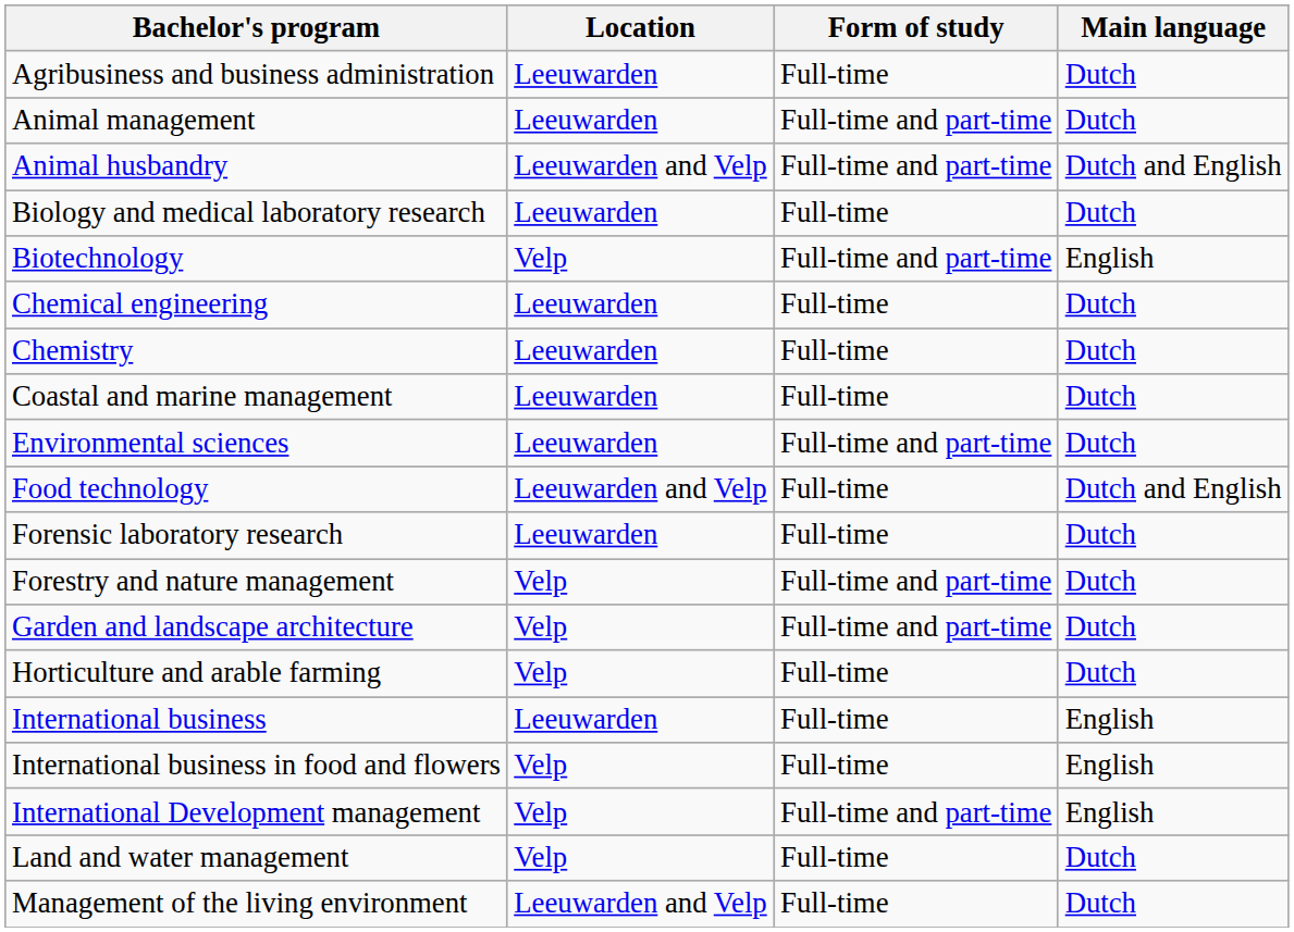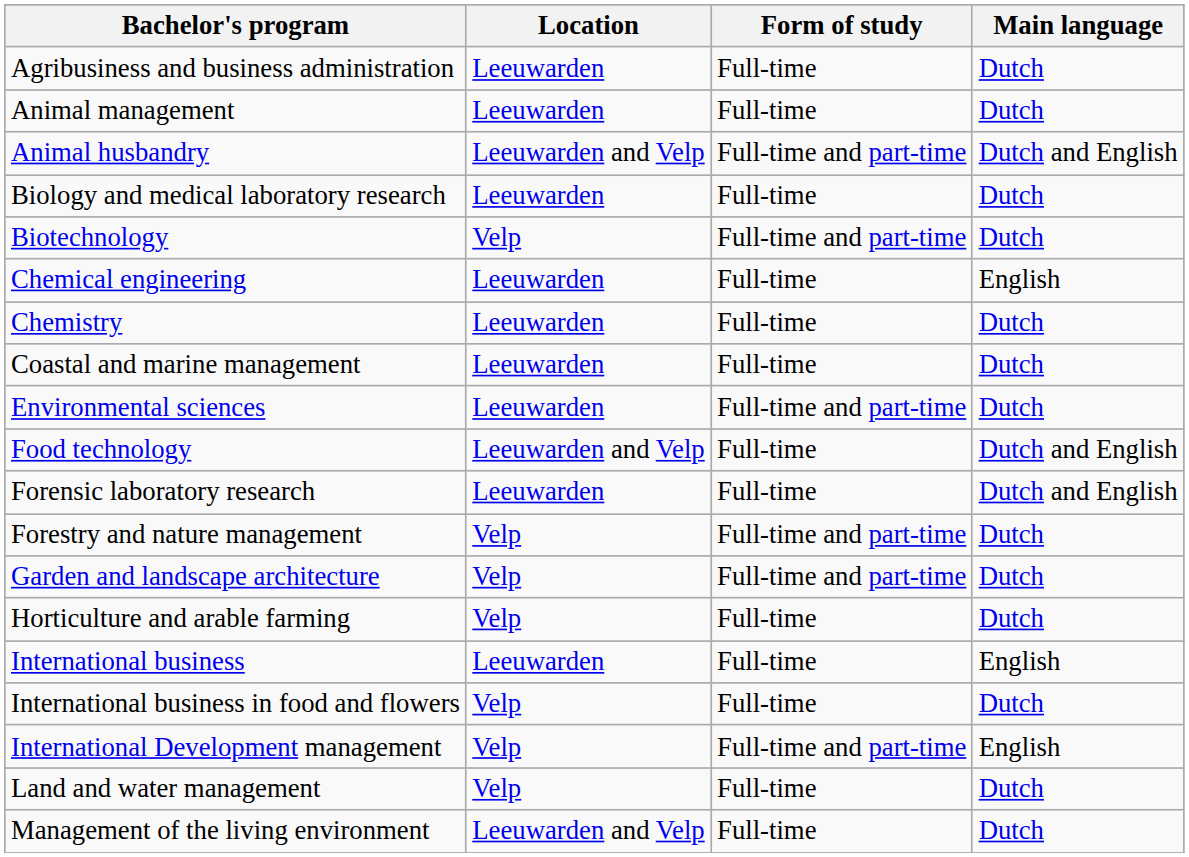 <table class="wikitable">
 <tr>
 <th>Bachelor's program</th>
 <th>Location</th>
 <th>Form of study</th>
 <th>Main language</th>
 </tr>
 <tr>
 <td>Agribusiness and business administration</td>
 <td><a href='#'>Leeuwarden</a></td>
 <td>Full-time</td>
 <td><a href='#'>Dutch</a></td>
 </tr>
 <tr>
 <td>Animal management</td>
 <td><a href='#'>Leeuwarden</a></td>
-<td>Full-time and <a href='#'>part-time</a></td>
+<td>Full-time</td>
 <td><a href='#'>Dutch</a></td>
 </tr>
 <tr>
 <td><a href='#'>Animal husbandry</a></td>
 <td><a href='#'>Leeuwarden</a> and <a href='#'>Velp</a></td>
 <td>Full-time and <a href='#'>part-time</a></td>
 <td><a href='#'>Dutch</a> and English</td>
 </tr>
 <tr>
 <td>Biology and medical laboratory research</td>
 <td><a href='#'>Leeuwarden</a></td>
 <td>Full-time</td>
 <td><a href='#'>Dutch</a></td>
 </tr>
 <tr>
 <td><a href='#'>Biotechnology</a></td>
 <td><a href='#'>Velp</a></td>
 <td>Full-time and <a href='#'>part-time</a></td>
-<td>English</td>
+<td><a href='#'>Dutch</a></td>
 </tr>
 <tr>
 <td><a href='#'>Chemical engineering</a></td>
 <td><a href='#'>Leeuwarden</a></td>
 <td>Full-time</td>
-<td><a href='#'>Dutch</a></td>
+<td>English</td>
 </tr>
 <tr>
 <td><a href='#'>Chemistry</a></td>
 <td><a href='#'>Leeuwarden</a></td>
 <td>Full-time</td>
 <td><a href='#'>Dutch</a></td>
 </tr>
 <tr>
 <td>Coastal and marine management</td>
 <td><a href='#'>Leeuwarden</a></td>
 <td>Full-time</td>
 <td><a href='#'>Dutch</a></td>
 </tr>
 <tr>
 <td><a href='#'>Environmental sciences</a></td>
 <td><a href='#'>Leeuwarden</a></td>
 <td>Full-time and <a href='#'>part-time</a></td>
 <td><a href='#'>Dutch</a></td>
 </tr>
 <tr>
 <td><a href='#'>Food technology</a></td>
 <td><a href='#'>Leeuwarden</a> and <a href='#'>Velp</a></td>
 <td>Full-time</td>
 <td><a href='#'>Dutch</a> and English</td>
 </tr>
 <tr>
 <td>Forensic laboratory research</td>
 <td><a href='#'>Leeuwarden</a></td>
 <td>Full-time</td>
-<td><a href='#'>Dutch</a></td>
+<td><a href='#'>Dutch</a> and English</td>
 </tr>
 <tr>
 <td>Forestry and nature management</td>
 <td><a href='#'>Velp</a></td>
 <td>Full-time and <a href='#'>part-time</a></td>
 <td><a href='#'>Dutch</a></td>
 </tr>
 <tr>
 <td><a href='#'>Garden and landscape architecture</a></td>
 <td><a href='#'>Velp</a></td>
 <td>Full-time and <a href='#'>part-time</a></td>
 <td><a href='#'>Dutch</a></td>
 </tr>
 <tr>
 <td>Horticulture and arable farming</td>
 <td><a href='#'>Velp</a></td>
 <td>Full-time</td>
 <td><a href='#'>Dutch</a></td>
 </tr>
 <tr>
 <td><a href='#'>International business</a></td>
 <td><a href='#'>Leeuwarden</a></td>
 <td>Full-time</td>
 <td>English</td>
 </tr>
 <tr>
 <td>International business in food and flowers</td>
 <td><a href='#'>Velp</a></td>
 <td>Full-time</td>
-<td>English</td>
+<td><a href='#'>Dutch</a></td>
 </tr>
 <tr>
 <td><a href='#'>International Development</a> management</td>
 <td><a href='#'>Velp</a></td>
 <td>Full-time and <a href='#'>part-time</a></td>
 <td>English</td>
 </tr>
 <tr>
 <td>Land and water management</td>
 <td><a href='#'>Velp</a></td>
 <td>Full-time</td>
 <td><a href='#'>Dutch</a></td>
 </tr>
 <tr>
 <td>Management of the living environment</td>
 <td><a href='#'>Leeuwarden</a> and <a href='#'>Velp</a></td>
 <td>Full-time</td>
 <td><a href='#'>Dutch</a></td>
 </tr>
 <tr>
 </tr>
 </table>
